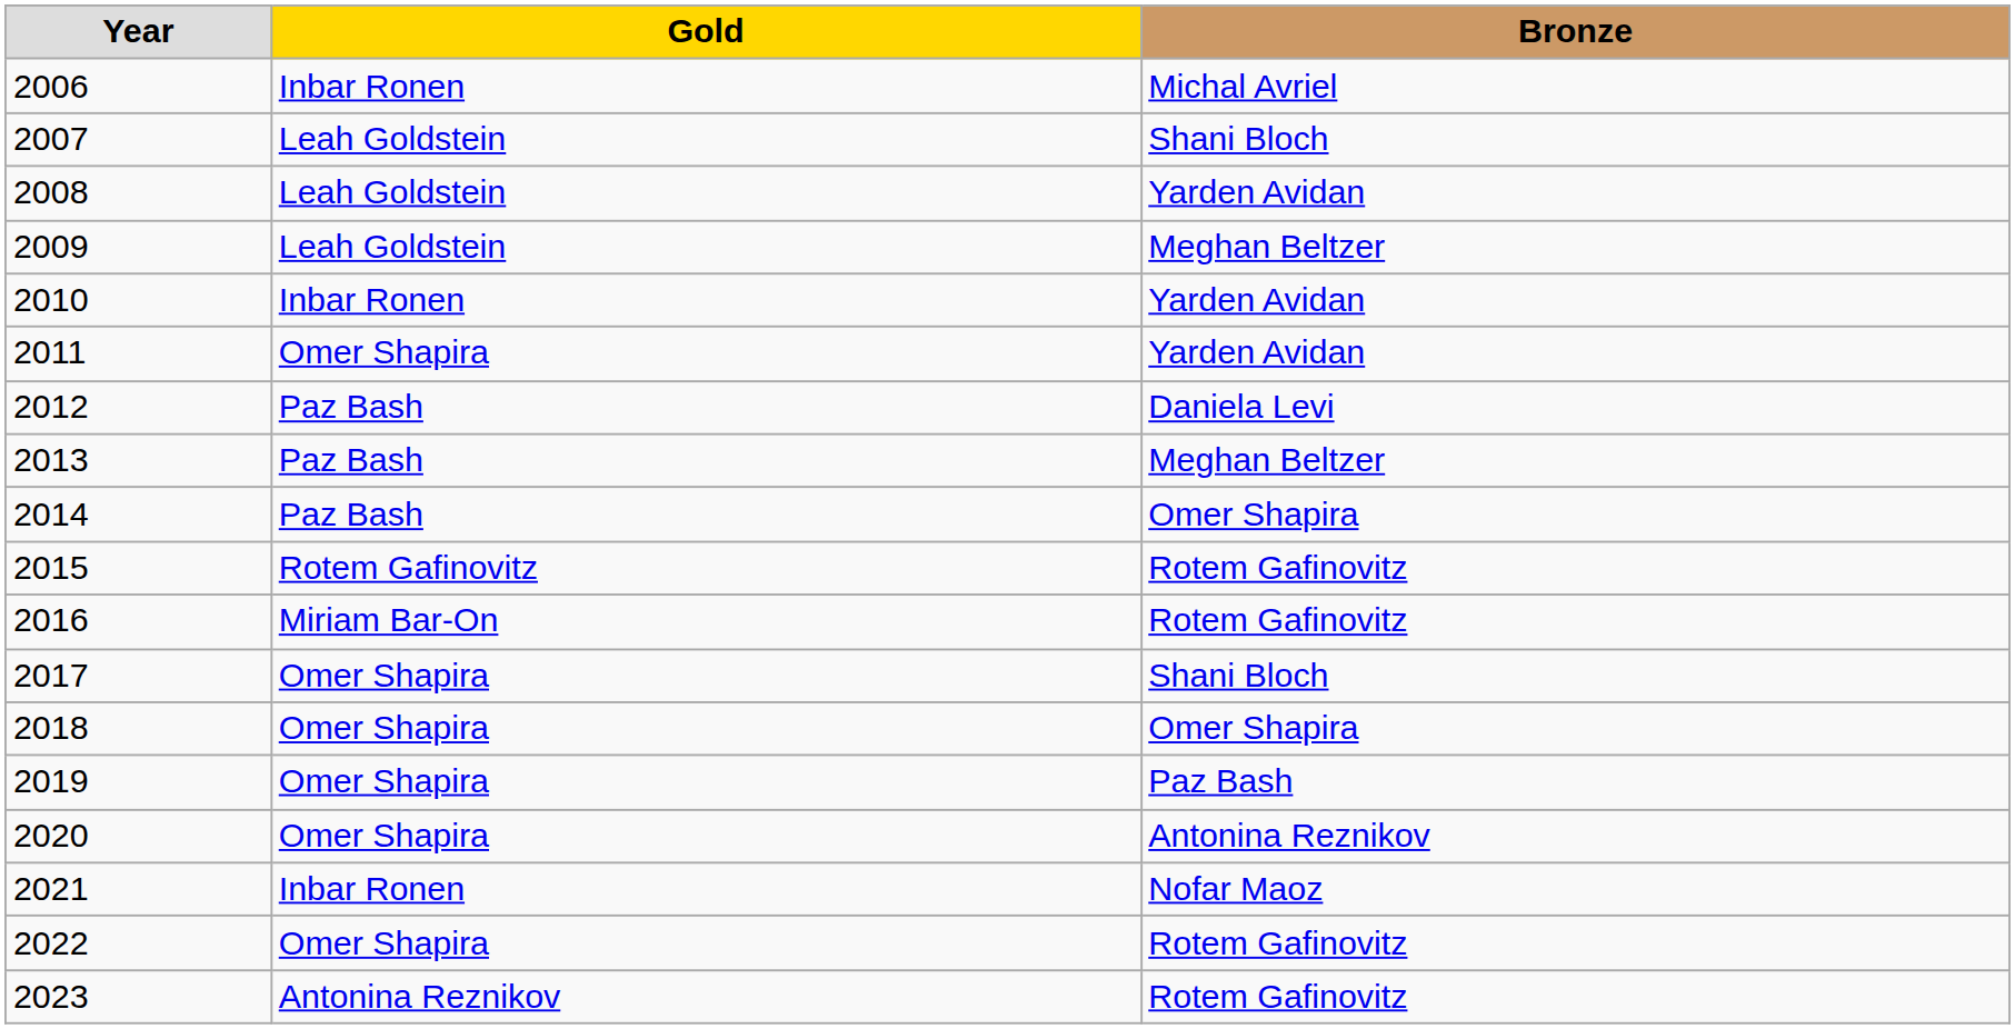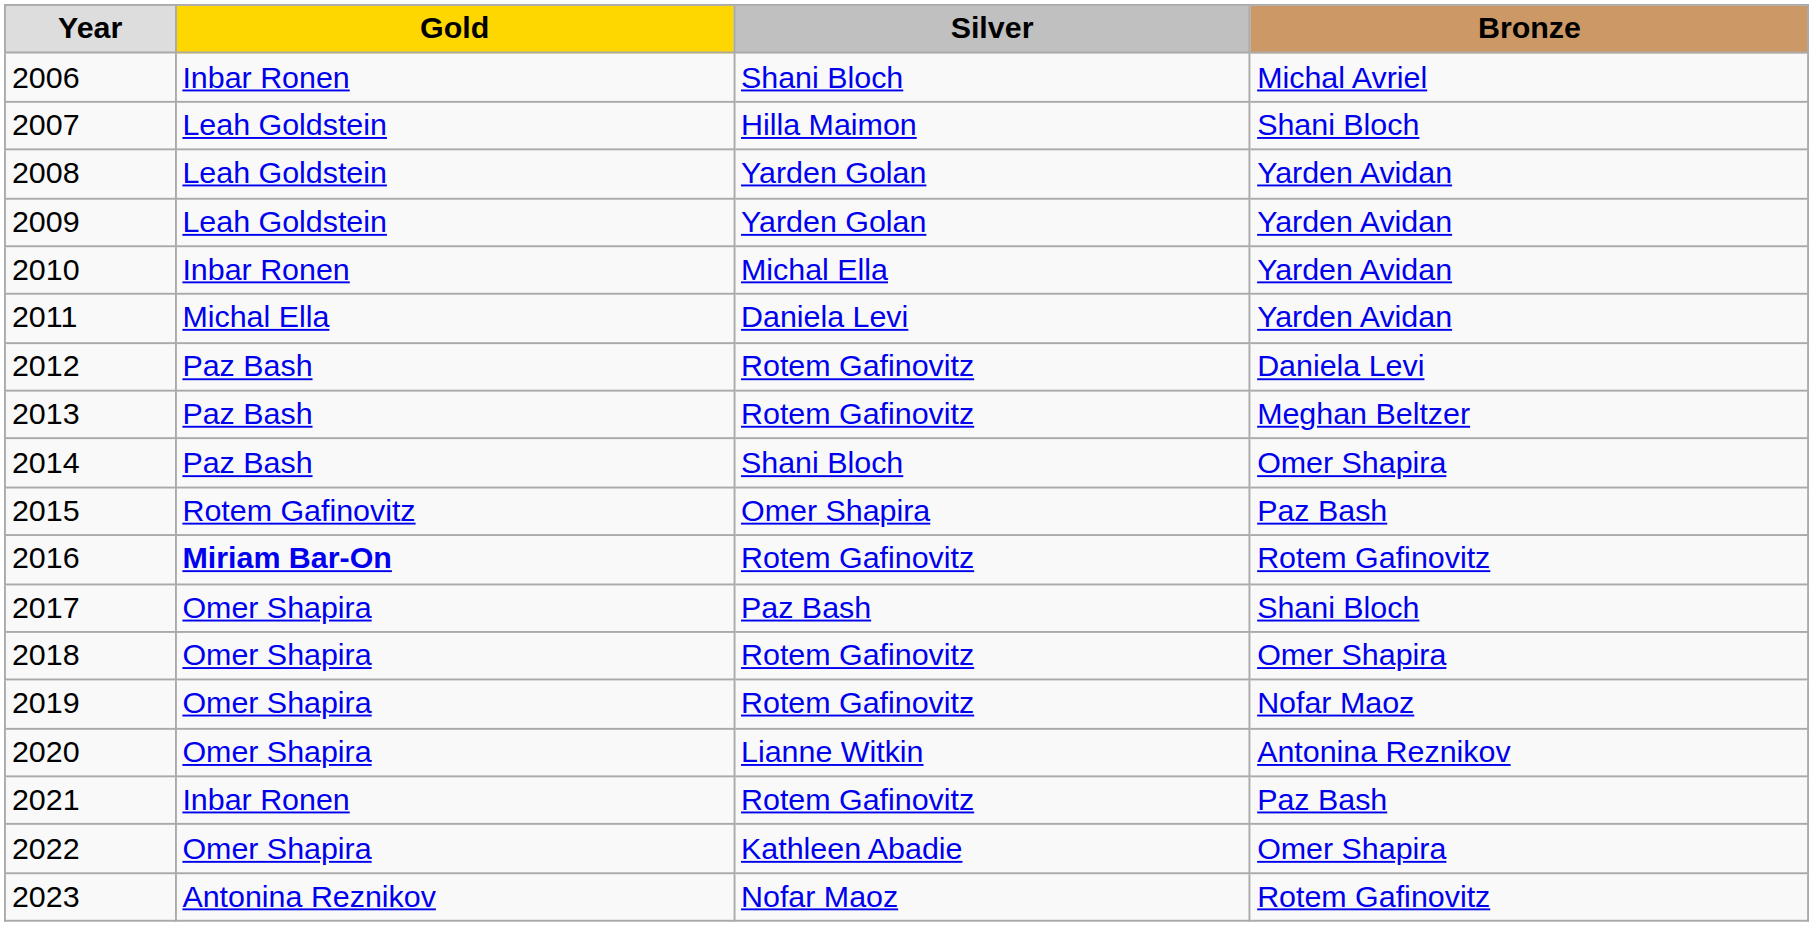 <table class="wikitable" style="width: 60%; text-align:left;">
 <tr>
 <td style="background:#DDDDDD; font-weight:bold; text-align:center;">Year</td>
 <td style="background:gold; font-weight:bold; text-align:center;">Gold</td>
+<td style="background:silver; font-weight:bold; text-align:center;">Silver</td>
 <td style="background:#cc9966; font-weight:bold; text-align:center;">Bronze</td>
 </tr>
 <tr>
 <td>2006</td>
 <td><a href='#'>Inbar Ronen</a></td>
+<td><a href='#'>Shani Bloch</a></td>
 <td><a href='#'>Michal Avriel</a></td>
 </tr>
 <tr>
 <td>2007</td>
 <td><a href='#'>Leah Goldstein</a></td>
+<td><a href='#'>Hilla Maimon</a></td>
 <td><a href='#'>Shani Bloch</a></td>
 </tr>
 <tr>
 <td>2008</td>
 <td><a href='#'>Leah Goldstein</a></td>
+<td><a href='#'>Yarden Golan</a></td>
 <td><a href='#'>Yarden Avidan</a></td>
 </tr>
 <tr>
 <td>2009</td>
 <td><a href='#'>Leah Goldstein</a></td>
-<td><a href='#'>Meghan Beltzer</a></td>
+<td><a href='#'>Yarden Golan</a></td>
+<td><a href='#'>Yarden Avidan</a></td>
 </tr>
 <tr>
 <td>2010</td>
 <td><a href='#'>Inbar Ronen</a></td>
+<td><a href='#'>Michal Ella</a></td>
 <td><a href='#'>Yarden Avidan</a></td>
 </tr>
 <tr>
 <td>2011</td>
-<td><a href='#'>Omer Shapira</a></td>
+<td><a href='#'>Michal Ella</a></td>
+<td><a href='#'>Daniela Levi</a></td>
 <td><a href='#'>Yarden Avidan</a></td>
 </tr>
 <tr>
 <td>2012</td>
 <td><a href='#'>Paz Bash</a></td>
+<td><a href='#'>Rotem Gafinovitz</a></td>
 <td><a href='#'>Daniela Levi</a></td>
 </tr>
 <tr>
 <td>2013</td>
 <td><a href='#'>Paz Bash</a></td>
+<td><a href='#'>Rotem Gafinovitz</a></td>
 <td><a href='#'>Meghan Beltzer</a></td>
 </tr>
 <tr>
 <td>2014</td>
 <td><a href='#'>Paz Bash</a></td>
+<td><a href='#'>Shani Bloch</a></td>
 <td><a href='#'>Omer Shapira</a></td>
 </tr>
 <tr>
 <td>2015</td>
 <td><a href='#'>Rotem Gafinovitz</a></td>
-<td><a href='#'>Rotem Gafinovitz</a></td>
+<td><a href='#'>Omer Shapira</a></td>
+<td><a href='#'>Paz Bash</a></td>
 </tr>
 <tr>
 <td>2016</td>
-<td><a href='#'>Miriam Bar-On</a></td>
+<td><strong><a href='#'>Miriam Bar-On</a></strong></td>
+<td><a href='#'>Rotem Gafinovitz</a></td>
 <td><a href='#'>Rotem Gafinovitz</a></td>
 </tr>
 <tr>
 <td>2017</td>
 <td><a href='#'>Omer Shapira</a></td>
+<td><a href='#'>Paz Bash</a></td>
 <td><a href='#'>Shani Bloch</a></td>
 </tr>
 <tr>
 <td>2018</td>
 <td><a href='#'>Omer Shapira</a></td>
+<td><a href='#'>Rotem Gafinovitz</a></td>
 <td><a href='#'>Omer Shapira</a></td>
 </tr>
 <tr>
 <td>2019</td>
 <td><a href='#'>Omer Shapira</a></td>
-<td><a href='#'>Paz Bash</a></td>
+<td><a href='#'>Rotem Gafinovitz</a></td>
+<td><a href='#'>Nofar Maoz</a></td>
 </tr>
 <tr>
 <td>2020</td>
 <td><a href='#'>Omer Shapira</a></td>
+<td><a href='#'>Lianne Witkin</a></td>
 <td><a href='#'>Antonina Reznikov</a></td>
 </tr>
 <tr>
 <td>2021</td>
 <td><a href='#'>Inbar Ronen</a></td>
-<td><a href='#'>Nofar Maoz</a></td>
+<td><a href='#'>Rotem Gafinovitz</a></td>
+<td><a href='#'>Paz Bash</a></td>
 </tr>
 <tr>
 <td>2022</td>
 <td><a href='#'>Omer Shapira</a></td>
-<td><a href='#'>Rotem Gafinovitz</a></td>
+<td><a href='#'>Kathleen Abadie</a></td>
+<td><a href='#'>Omer Shapira</a></td>
 </tr>
 <tr>
 <td>2023</td>
 <td><a href='#'>Antonina Reznikov</a></td>
+<td><a href='#'>Nofar Maoz</a></td>
 <td><a href='#'>Rotem Gafinovitz</a></td>
 </tr>
 </table>
